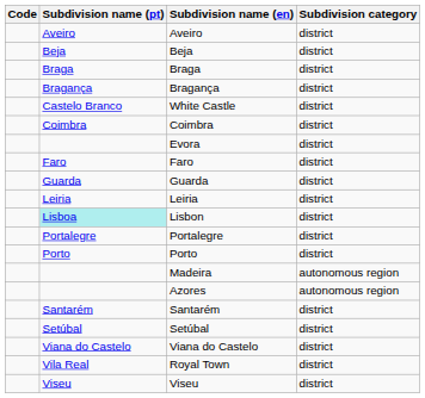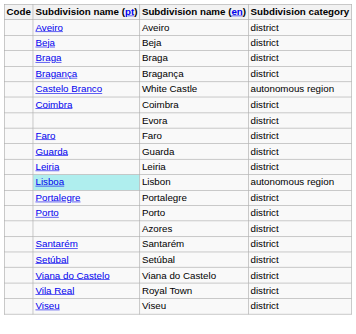 <table class="wikitable sortable">
 <tr>
 <th>Code</th>
 <th>Subdivision name (<a href='#'>pt</a>)</th>
 <th>Subdivision name (<a href='#'>en</a>) </th>
 <th>Subdivision category</th>
 </tr>
 <tr>
 <td></td>
 <td><a href='#'>Aveiro</a></td>
 <td>Aveiro</td>
 <td>district</td>
 </tr>
 <tr>
 <td></td>
 <td><a href='#'>Beja</a></td>
 <td>Beja</td>
 <td>district</td>
 </tr>
 <tr>
 <td></td>
 <td><a href='#'>Braga</a></td>
 <td>Braga</td>
 <td>district</td>
 </tr>
 <tr>
 <td></td>
 <td><a href='#'>Bragança</a></td>
 <td>Bragança</td>
 <td>district</td>
 </tr>
 <tr>
 <td></td>
 <td><a href='#'>Castelo Branco</a></td>
 <td>White Castle</td>
-<td>district</td>
+<td>autonomous region</td>
 </tr>
 <tr>
 <td></td>
 <td><a href='#'>Coimbra</a></td>
 <td>Coimbra</td>
 <td>district</td>
 </tr>
 <tr>
 <td></td>
 <td></td>
 <td>Evora</td>
 <td>district</td>
 </tr>
 <tr>
 <td></td>
 <td><a href='#'>Faro</a></td>
 <td>Faro</td>
 <td>district</td>
 </tr>
 <tr>
 <td></td>
 <td><a href='#'>Guarda</a></td>
 <td>Guarda</td>
 <td>district</td>
 </tr>
 <tr>
 <td></td>
 <td><a href='#'>Leiria</a></td>
 <td>Leiria</td>
 <td>district</td>
 </tr>
 <tr>
 <td></td>
 <td style="background: paleturquoise;"><a href='#'>Lisboa</a></td>
 <td>Lisbon</td>
-<td>district</td>
+<td>autonomous region</td>
 </tr>
 <tr>
 <td></td>
 <td><a href='#'>Portalegre</a></td>
 <td>Portalegre</td>
 <td>district</td>
 </tr>
 <tr>
 <td></td>
 <td><a href='#'>Porto</a></td>
 <td>Porto</td>
 <td>district</td>
 </tr>
 <tr>
 <td></td>
 <td></td>
-<td>Madeira</td>
-<td>autonomous region</td>
-</tr>
-<tr>
-<td></td>
-<td></td>
 <td>Azores</td>
-<td>autonomous region</td>
+<td>district</td>
 </tr>
 <tr>
 <td></td>
 <td><a href='#'>Santarém</a></td>
 <td>Santarém</td>
 <td>district</td>
 </tr>
 <tr>
 <td></td>
 <td><a href='#'>Setúbal</a></td>
 <td>Setúbal</td>
 <td>district</td>
 </tr>
 <tr>
 <td></td>
 <td><a href='#'>Viana do Castelo</a></td>
 <td>Viana do Castelo</td>
 <td>district</td>
 </tr>
 <tr>
 <td></td>
 <td><a href='#'>Vila Real</a></td>
 <td>Royal Town</td>
 <td>district</td>
 </tr>
 <tr>
 <td></td>
 <td><a href='#'>Viseu</a></td>
 <td>Viseu</td>
 <td>district</td>
 </tr>
 </table>
